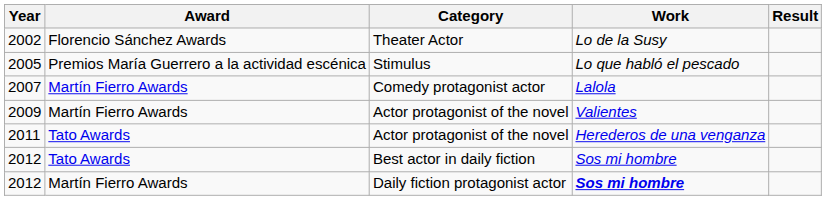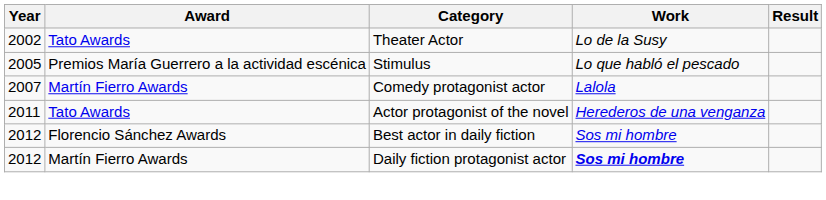 <table class="wikitable">
 <tr>
 <th>Year</th>
 <th>Award</th>
 <th>Category</th>
 <th>Work</th>
 <th>Result</th>
 </tr>
 <tr>
 <td>2002</td>
-<td>Florencio Sánchez Awards</td>
+<td><a href='#'>Tato Awards</a></td>
 <td>Theater Actor</td>
 <td><em>Lo de la Susy</em></td>
 <td></td>
 </tr>
 <tr>
 <td>2005</td>
 <td>Premios María Guerrero a la actividad escénica</td>
 <td>Stimulus</td>
 <td><em>Lo que habló el pescado</em></td>
 <td></td>
 </tr>
 <tr>
 <td>2007</td>
 <td><a href='#'>Martín Fierro Awards</a></td>
 <td>Comedy protagonist actor</td>
 <td><em><a href='#'>Lalola</a></em></td>
 <td></td>
 </tr>
 <tr>
-<td>2009</td>
-<td>Martín Fierro Awards</td>
-<td>Actor protagonist of the novel</td>
-<td><em><a href='#'>Valientes</a></em></td>
-<td></td>
-</tr>
-<tr>
 <td>2011</td>
 <td><a href='#'>Tato Awards</a></td>
 <td>Actor protagonist of the novel</td>
 <td><em><a href='#'>Herederos de una venganza</a></em></td>
 <td></td>
 </tr>
 <tr>
 <td>2012</td>
-<td><a href='#'>Tato Awards</a></td>
+<td>Florencio Sánchez Awards</td>
 <td>Best actor in daily fiction</td>
 <td><em><a href='#'>Sos mi hombre</a></em></td>
 <td></td>
 </tr>
 <tr>
 <td>2012</td>
 <td>Martín Fierro Awards</td>
 <td>Daily fiction protagonist actor</td>
 <td><strong><em><a href='#'>Sos mi hombre</a></em></strong></td>
 <td></td>
 </tr>
 </table>
